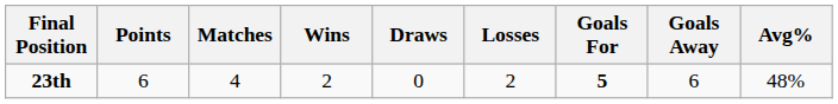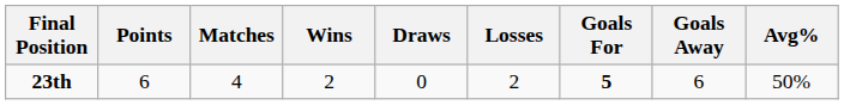 <table class="wikitable" style="font-size: 95%; text-align: center;">
 <tr>
 <th width=60>Final Position</th>
 <th width=60>Points</th>
 <th width=60>Matches</th>
 <th width=60>Wins</th>
 <th width=60>Draws</th>
 <th width=60>Losses</th>
 <th width=60>Goals For</th>
 <th width=60>Goals Away</th>
 <th width=60>Avg%</th>
 </tr>
 <tr>
 <td><strong>23th</strong></td>
 <td>6</td>
 <td>4</td>
 <td>2</td>
 <td>0</td>
 <td>2</td>
 <td><strong>5</strong></td>
 <td>6</td>
-<td>48%</td>
+<td>50%</td>
 </tr>
 </table>
